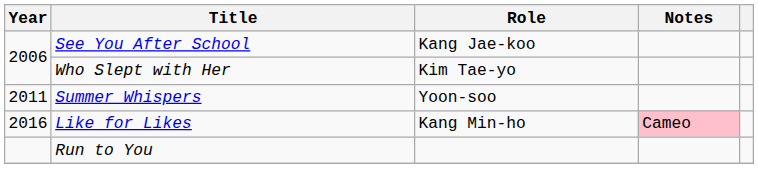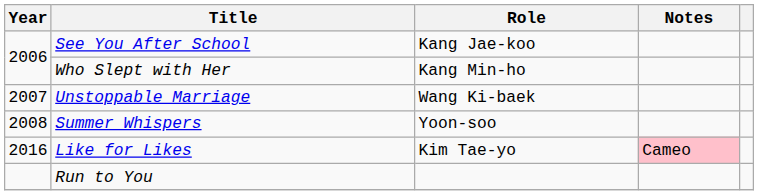 <table class="wikitable sortable" style="width:600px">
 <tr>
 <th width=10>Year</th>
 <th>Title</th>
 <th>Role</th>
 <th>Notes</th>
 <th></th>
 </tr>
 <tr>
 <td rowspan=2>2006</td>
 <td><em><a href='#'>See You After School</a></em></td>
 <td>Kang Jae-koo</td>
 <td></td>
 <td></td>
 </tr>
 <tr>
 <td><em>Who Slept with Her</em></td>
-<td>Kim Tae-yo</td>
+<td>Kang Min-ho</td>
 <td></td>
 <td></td>
 </tr>
 <tr>
-<td>2011</td>
+<td>2007</td>
+<td><em><a href='#'>Unstoppable Marriage</a></em></td>
+<td>Wang Ki-baek</td>
+<td></td>
+<td></td>
+</tr>
+<tr>
+<td>2008</td>
 <td><em><a href='#'>Summer Whispers</a></em></td>
 <td>Yoon-soo</td>
 <td></td>
 <td></td>
 </tr>
 <tr>
 <td>2016</td>
 <td><em><a href='#'>Like for Likes </a></em></td>
-<td>Kang Min-ho</td>
+<td>Kim Tae-yo</td>
 <td style="background: pink;">Cameo</td>
 <td></td>
 </tr>
 <tr>
 <td></td>
 <td><em>Run to You</em></td>
 <td></td>
 <td></td>
 <td></td>
 </tr>
 <tr>
 </tr>
 </table>
